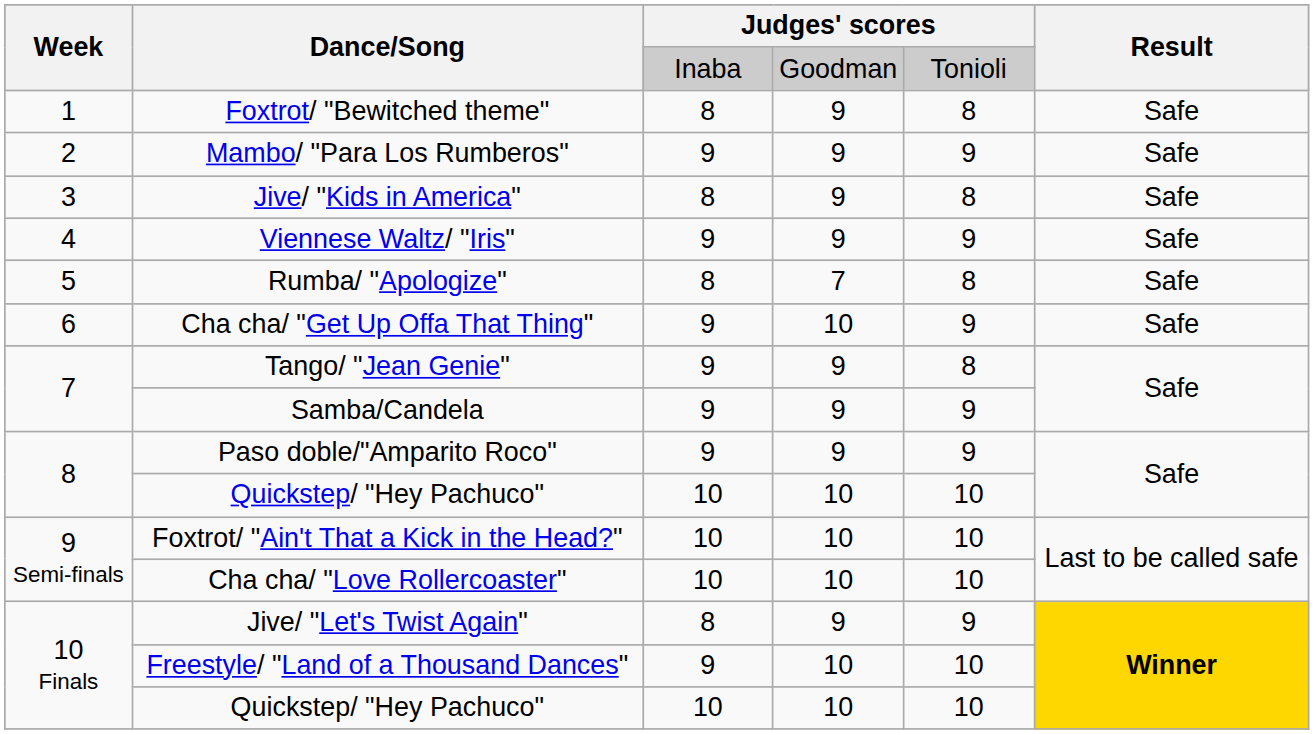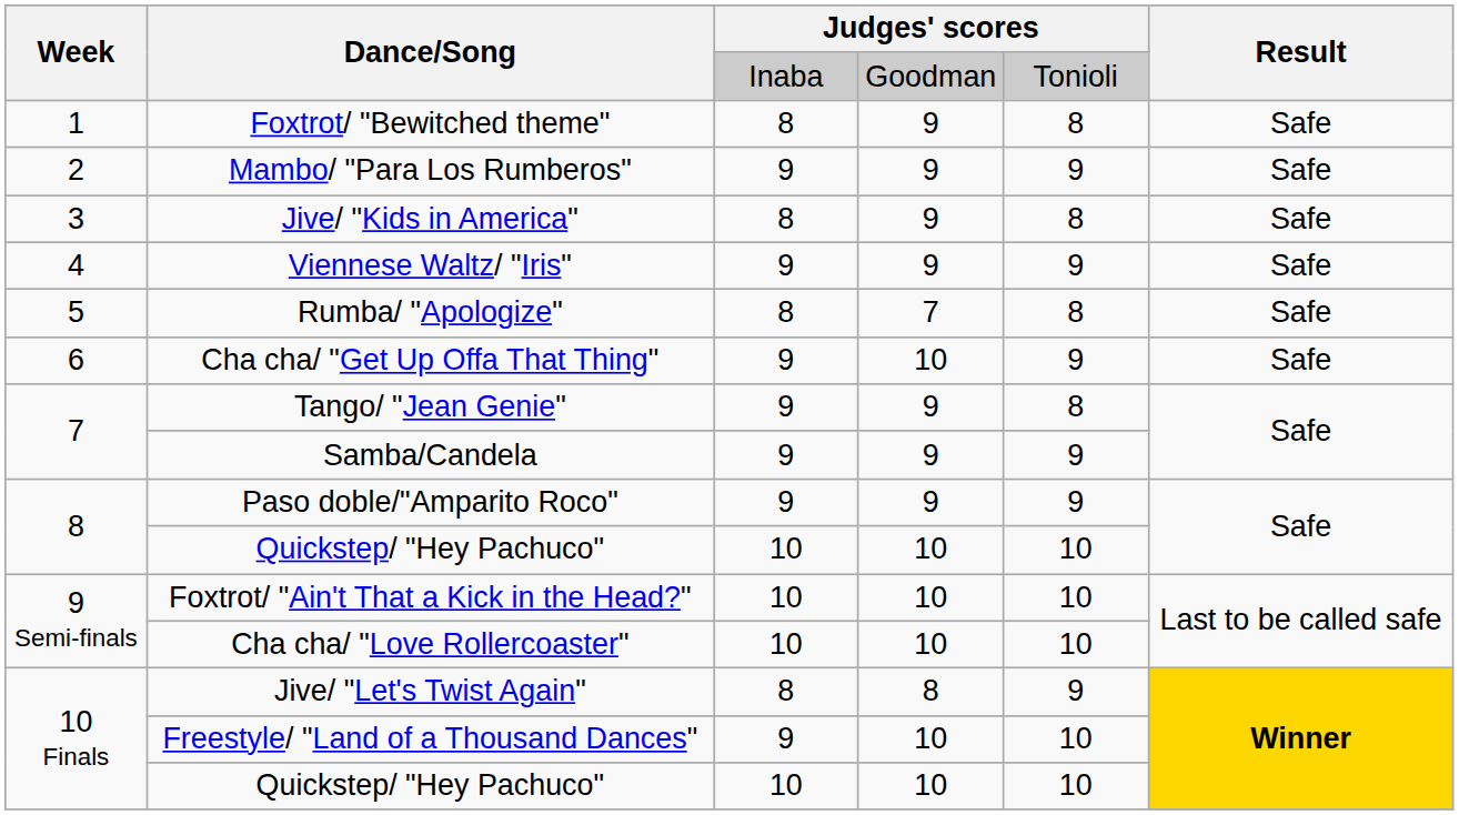 <table class="wikitable">
 <tr style="text-align:center; background:#ccc;">
 <th rowspan="2">Week</th>
 <th rowspan="2">Dance/Song</th>
 <th colspan="3">Judges' scores</th>
 <th rowspan="2">Result</th>
 </tr>
 <tr style="text-align:center; background:#ccc;">
 <td style="width:10%; ">Inaba</td>
 <td style="width:10%; ">Goodman</td>
 <td style="width:10%; ">Tonioli</td>
 </tr>
 <tr style="text-align:center;">
 <td>1</td>
 <td><a href='#'>Foxtrot</a>/ "Bewitched theme"</td>
 <td>8</td>
 <td>9</td>
 <td>8</td>
 <td>Safe</td>
 </tr>
 <tr>
 <td style="text-align:center;">2</td>
 <td style="text-align:center;"><a href='#'>Mambo</a>/ "Para Los Rumberos"</td>
 <td style="text-align:center;">9</td>
 <td style="text-align:center;">9</td>
 <td style="text-align:center;">9</td>
 <td style="text-align:center;">Safe</td>
 </tr>
 <tr>
 <td style="text-align:center;">3</td>
 <td style="text-align:center;"><a href='#'>Jive</a>/ "<a href='#'>Kids in America</a>"</td>
 <td style="text-align:center;">8</td>
 <td style="text-align:center;">9</td>
 <td style="text-align:center;">8</td>
 <td style="text-align:center;">Safe</td>
 </tr>
 <tr>
 <td style="text-align:center;">4</td>
 <td style="text-align:center;"><a href='#'>Viennese Waltz</a>/ "<a href='#'>Iris</a>"</td>
 <td style="text-align:center;">9</td>
 <td style="text-align:center;">9</td>
 <td style="text-align:center;">9</td>
 <td style="text-align:center;">Safe</td>
 </tr>
 <tr>
 <td style="text-align:center;">5</td>
 <td style="text-align:center;">Rumba/ "<a href='#'>Apologize</a>"</td>
 <td style="text-align:center;">8</td>
 <td style="text-align:center;">7</td>
 <td style="text-align:center;">8</td>
 <td style="text-align:center;">Safe</td>
 </tr>
 <tr>
 <td style="text-align:center;">6</td>
 <td style="text-align:center;">Cha cha/ "<a href='#'>Get Up Offa That Thing</a>"</td>
 <td style="text-align:center;">9</td>
 <td style="text-align:center;">10</td>
 <td style="text-align:center;">9</td>
 <td style="text-align:center;">Safe</td>
 </tr>
 <tr style="text-align:center;">
 <td rowspan="2">7</td>
 <td>Tango/ "<a href='#'>Jean Genie</a>"</td>
 <td>9</td>
 <td>9</td>
 <td>8</td>
 <td rowspan="2">Safe</td>
 </tr>
 <tr style="text-align:center;">
 <td>Samba/Candela</td>
 <td>9</td>
 <td>9</td>
 <td>9</td>
 </tr>
 <tr style="text-align:center;">
 <td rowspan="2">8</td>
 <td>Paso doble/"Amparito Roco"</td>
 <td>9</td>
 <td>9</td>
 <td>9</td>
 <td rowspan="2">Safe</td>
 </tr>
 <tr style="text-align:center;">
 <td><a href='#'>Quickstep</a>/ "Hey Pachuco"</td>
 <td>10</td>
 <td>10</td>
 <td>10</td>
 </tr>
 <tr style="text-align:center;">
 <td rowspan="2">9<br><small>Semi-finals</small></td>
 <td>Foxtrot/ "<a href='#'>Ain't That a Kick in the Head?</a>"</td>
 <td>10</td>
 <td>10</td>
 <td>10</td>
 <td rowspan="2">Last to be called safe</td>
 </tr>
 <tr style="text-align:center;">
 <td>Cha cha/ "<a href='#'>Love Rollercoaster</a>"</td>
 <td>10</td>
 <td>10</td>
 <td>10</td>
 </tr>
 <tr>
 <td rowspan="3" style="text-align:center;">10<br><small>Finals</small></td>
 <td style="text-align:center;">Jive/ "<a href='#'>Let's Twist Again</a>"</td>
 <td style="text-align:center;">8</td>
-<td style="text-align:center;">9</td>
+<td style="text-align:center;">8</td>
 <td style="text-align:center;">9</td>
 <th rowspan="3" style="background:gold;">Winner</th>
 </tr>
 <tr>
 <td style="text-align:center;"><a href='#'>Freestyle</a>/ "<a href='#'>Land of a Thousand Dances</a>"</td>
 <td style="text-align:center;">9</td>
 <td style="text-align:center;">10</td>
 <td style="text-align:center;">10</td>
 </tr>
 <tr>
 <td style="text-align:center;">Quickstep/ "Hey Pachuco"</td>
 <td style="text-align:center;">10</td>
 <td style="text-align:center;">10</td>
 <td style="text-align:center;">10</td>
 </tr>
 </table>
